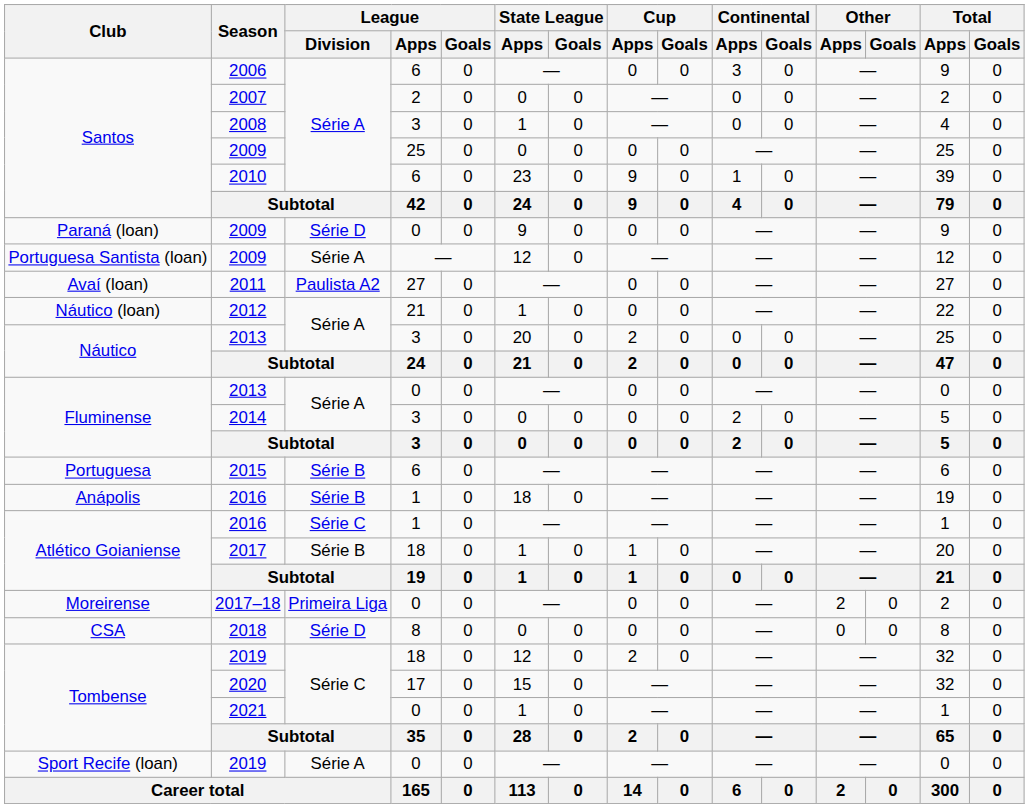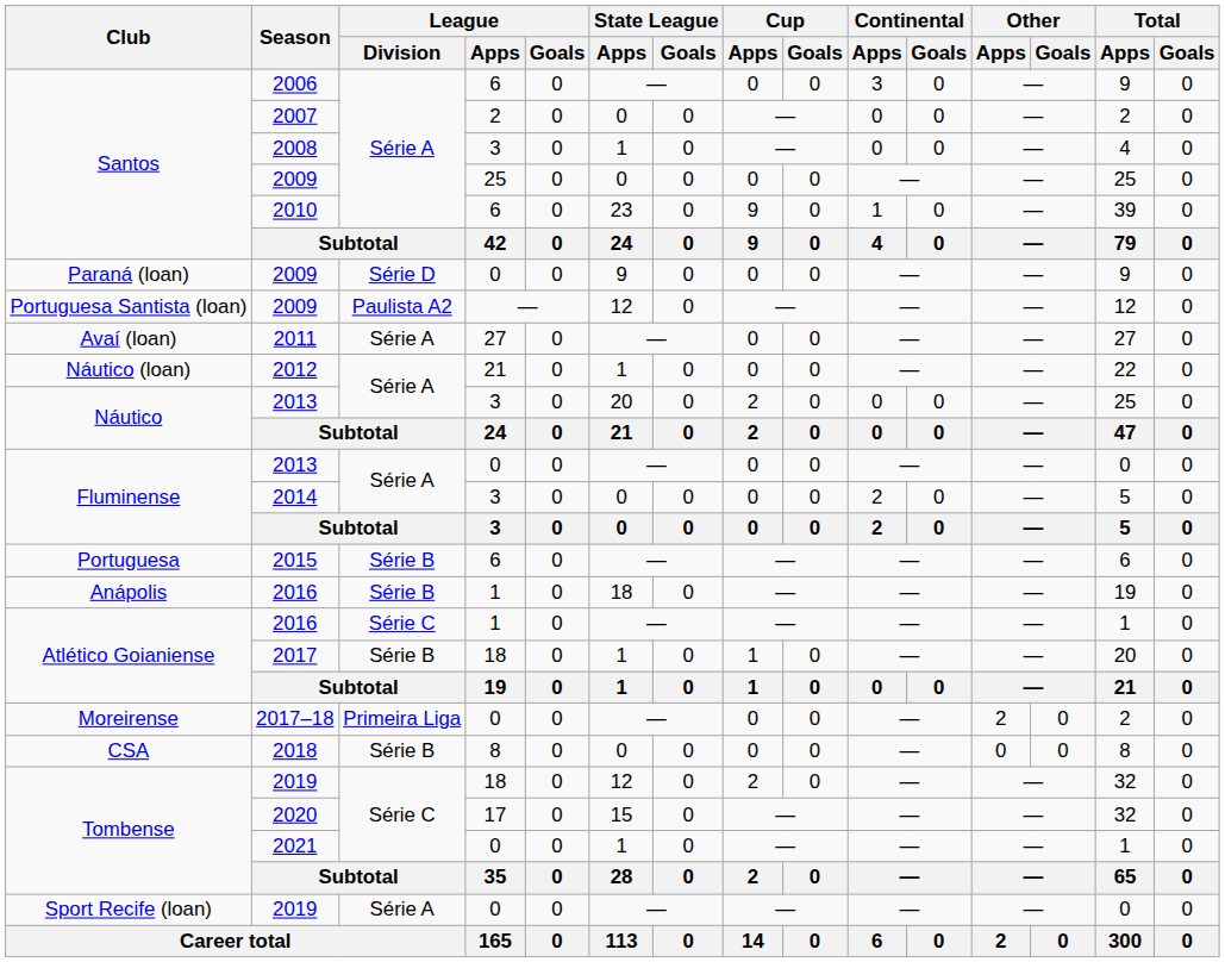 <table class="wikitable" style="text-align: center;">
 <tr>
 <th rowspan=2>Club</th>
 <th rowspan=2>Season</th>
 <th colspan=3>League</th>
 <th colspan=2>State League</th>
 <th colspan=2>Cup</th>
 <th colspan=2>Continental</th>
 <th colspan=2>Other</th>
 <th colspan=2>Total</th>
 </tr>
 <tr>
 <th>Division</th>
 <th>Apps</th>
 <th>Goals</th>
 <th>Apps</th>
 <th>Goals</th>
 <th>Apps</th>
 <th>Goals</th>
 <th>Apps</th>
 <th>Goals</th>
 <th>Apps</th>
 <th>Goals</th>
 <th>Apps</th>
 <th>Goals</th>
 </tr>
 <tr>
 <td rowspan=6 valign="center"><a href='#'>Santos</a></td>
 <td><a href='#'>2006</a></td>
 <td rowspan="5"><a href='#'>Série A</a></td>
 <td>6</td>
 <td>0</td>
 <td colspan=2>—</td>
 <td>0</td>
 <td>0</td>
 <td>3</td>
 <td>0</td>
 <td colspan=2>—</td>
 <td>9</td>
 <td>0</td>
 </tr>
 <tr>
 <td><a href='#'>2007</a></td>
 <td>2</td>
 <td>0</td>
 <td>0</td>
 <td>0</td>
 <td colspan=2>—</td>
 <td>0</td>
 <td>0</td>
 <td colspan=2>—</td>
 <td>2</td>
 <td>0</td>
 </tr>
 <tr>
 <td><a href='#'>2008</a></td>
 <td>3</td>
 <td>0</td>
 <td>1</td>
 <td>0</td>
 <td colspan=2>—</td>
 <td>0</td>
 <td>0</td>
 <td colspan=2>—</td>
 <td>4</td>
 <td>0</td>
 </tr>
 <tr>
 <td><a href='#'>2009</a></td>
 <td>25</td>
 <td>0</td>
 <td>0</td>
 <td>0</td>
 <td>0</td>
 <td>0</td>
 <td colspan=2>—</td>
 <td colspan=2>—</td>
 <td>25</td>
 <td>0</td>
 </tr>
 <tr>
 <td><a href='#'>2010</a></td>
 <td>6</td>
 <td>0</td>
 <td>23</td>
 <td>0</td>
 <td>9</td>
 <td>0</td>
 <td>1</td>
 <td>0</td>
 <td colspan=2>—</td>
 <td>39</td>
 <td>0</td>
 </tr>
 <tr>
 <th colspan=2>Subtotal</th>
 <th>42</th>
 <th>0</th>
 <th>24</th>
 <th>0</th>
 <th>9</th>
 <th>0</th>
 <th>4</th>
 <th>0</th>
 <th colspan=2>—</th>
 <th>79</th>
 <th>0</th>
 </tr>
 <tr>
 <td valign="center"><a href='#'>Paraná</a> (loan)</td>
 <td><a href='#'>2009</a></td>
 <td><a href='#'>Série D</a></td>
 <td>0</td>
 <td>0</td>
 <td>9</td>
 <td>0</td>
 <td>0</td>
 <td>0</td>
 <td colspan=2>—</td>
 <td colspan=2>—</td>
 <td>9</td>
 <td>0</td>
 </tr>
 <tr>
 <td valign="center"><a href='#'>Portuguesa Santista</a> (loan)</td>
 <td><a href='#'>2009</a></td>
-<td>Série A</td>
+<td><a href='#'>Paulista A2</a></td>
 <td colspan=2>—</td>
 <td>12</td>
 <td>0</td>
 <td colspan=2>—</td>
 <td colspan=2>—</td>
 <td colspan=2>—</td>
 <td>12</td>
 <td>0</td>
 </tr>
 <tr>
 <td valign="center"><a href='#'>Avaí</a> (loan)</td>
 <td><a href='#'>2011</a></td>
-<td><a href='#'>Paulista A2</a></td>
+<td>Série A</td>
 <td>27</td>
 <td>0</td>
 <td colspan=2>—</td>
 <td>0</td>
 <td>0</td>
 <td colspan=2>—</td>
 <td colspan=2>—</td>
 <td>27</td>
 <td>0</td>
 </tr>
 <tr>
 <td valign="center"><a href='#'>Náutico</a> (loan)</td>
 <td><a href='#'>2012</a></td>
 <td rowspan="2">Série A</td>
 <td>21</td>
 <td>0</td>
 <td>1</td>
 <td>0</td>
 <td>0</td>
 <td>0</td>
 <td colspan=2>—</td>
 <td colspan=2>—</td>
 <td>22</td>
 <td>0</td>
 </tr>
 <tr>
 <td rowspan=2 valign="center"><a href='#'>Náutico</a></td>
 <td><a href='#'>2013</a></td>
 <td>3</td>
 <td>0</td>
 <td>20</td>
 <td>0</td>
 <td>2</td>
 <td>0</td>
 <td>0</td>
 <td>0</td>
 <td colspan=2>—</td>
 <td>25</td>
 <td>0</td>
 </tr>
 <tr>
 <th colspan=2>Subtotal</th>
 <th>24</th>
 <th>0</th>
 <th>21</th>
 <th>0</th>
 <th>2</th>
 <th>0</th>
 <th>0</th>
 <th>0</th>
 <th colspan=2>—</th>
 <th>47</th>
 <th>0</th>
 </tr>
 <tr>
 <td rowspan=3 valign="center"><a href='#'>Fluminense</a></td>
 <td><a href='#'>2013</a></td>
 <td rowspan=2>Série A</td>
 <td>0</td>
 <td>0</td>
 <td colspan=2>—</td>
 <td>0</td>
 <td>0</td>
 <td colspan=2>—</td>
 <td colspan=2>—</td>
 <td>0</td>
 <td>0</td>
 </tr>
 <tr>
 <td><a href='#'>2014</a></td>
 <td>3</td>
 <td>0</td>
 <td>0</td>
 <td>0</td>
 <td>0</td>
 <td>0</td>
 <td>2</td>
 <td>0</td>
 <td colspan=2>—</td>
 <td>5</td>
 <td>0</td>
 </tr>
 <tr>
 <th colspan=2>Subtotal</th>
 <th>3</th>
 <th>0</th>
 <th>0</th>
 <th>0</th>
 <th>0</th>
 <th>0</th>
 <th>2</th>
 <th>0</th>
 <th colspan=2>—</th>
 <th>5</th>
 <th>0</th>
 </tr>
 <tr>
 <td valign="center"><a href='#'>Portuguesa</a></td>
 <td><a href='#'>2015</a></td>
 <td><a href='#'>Série B</a></td>
 <td>6</td>
 <td>0</td>
 <td colspan=2>—</td>
 <td colspan=2>—</td>
 <td colspan=2>—</td>
 <td colspan=2>—</td>
 <td>6</td>
 <td>0</td>
 </tr>
 <tr>
 <td valign="center"><a href='#'>Anápolis</a></td>
 <td><a href='#'>2016</a></td>
 <td><a href='#'>Série B</a></td>
 <td>1</td>
 <td>0</td>
 <td>18</td>
 <td>0</td>
 <td colspan=2>—</td>
 <td colspan=2>—</td>
 <td colspan=2>—</td>
 <td>19</td>
 <td>0</td>
 </tr>
 <tr>
 <td rowspan=3 valign="center"><a href='#'>Atlético Goianiense</a></td>
 <td><a href='#'>2016</a></td>
 <td><a href='#'>Série C</a></td>
 <td>1</td>
 <td>0</td>
 <td colspan=2>—</td>
 <td colspan=2>—</td>
 <td colspan=2>—</td>
 <td colspan=2>—</td>
 <td>1</td>
 <td>0</td>
 </tr>
 <tr>
 <td><a href='#'>2017</a></td>
 <td>Série B</td>
 <td>18</td>
 <td>0</td>
 <td>1</td>
 <td>0</td>
 <td>1</td>
 <td>0</td>
 <td colspan=2>—</td>
 <td colspan=2>—</td>
 <td>20</td>
 <td>0</td>
 </tr>
 <tr>
 <th colspan=2>Subtotal</th>
 <th>19</th>
 <th>0</th>
 <th>1</th>
 <th>0</th>
 <th>1</th>
 <th>0</th>
 <th>0</th>
 <th>0</th>
 <th colspan=2>—</th>
 <th>21</th>
 <th>0</th>
 </tr>
 <tr>
 <td valign="center"><a href='#'>Moreirense</a></td>
 <td><a href='#'>2017–18</a></td>
 <td><a href='#'>Primeira Liga</a></td>
 <td>0</td>
 <td>0</td>
 <td colspan=2>—</td>
 <td>0</td>
 <td>0</td>
 <td colspan=2>—</td>
 <td>2</td>
 <td>0</td>
 <td>2</td>
 <td>0</td>
 </tr>
 <tr>
 <td valign="center"><a href='#'>CSA</a></td>
 <td><a href='#'>2018</a></td>
-<td><a href='#'>Série D</a></td>
+<td>Série B</td>
 <td>8</td>
 <td>0</td>
 <td>0</td>
 <td>0</td>
 <td>0</td>
 <td>0</td>
 <td colspan=2>—</td>
 <td>0</td>
 <td>0</td>
 <td>8</td>
 <td>0</td>
 </tr>
 <tr>
 <td rowspan="4" valign="center"><a href='#'>Tombense</a></td>
 <td><a href='#'>2019</a></td>
 <td rowspan="3">Série C</td>
 <td>18</td>
 <td>0</td>
 <td>12</td>
 <td>0</td>
 <td>2</td>
 <td>0</td>
 <td colspan=2>—</td>
 <td colspan=2>—</td>
 <td>32</td>
 <td>0</td>
 </tr>
 <tr>
 <td><a href='#'>2020</a></td>
 <td>17</td>
 <td>0</td>
 <td>15</td>
 <td>0</td>
 <td colspan=2>—</td>
 <td colspan=2>—</td>
 <td colspan=2>—</td>
 <td>32</td>
 <td>0</td>
 </tr>
 <tr>
 <td><a href='#'>2021</a></td>
 <td>0</td>
 <td>0</td>
 <td>1</td>
 <td>0</td>
 <td colspan=2>—</td>
 <td colspan=2>—</td>
 <td colspan=2>—</td>
 <td>1</td>
 <td>0</td>
 </tr>
 <tr>
 <th colspan=2>Subtotal</th>
 <th>35</th>
 <th>0</th>
 <th>28</th>
 <th>0</th>
 <th>2</th>
 <th>0</th>
 <th colspan=2>—</th>
 <th colspan=2>—</th>
 <th>65</th>
 <th>0</th>
 </tr>
 <tr>
 <td valign="center"><a href='#'>Sport Recife</a> (loan)</td>
 <td><a href='#'>2019</a></td>
 <td>Série A</td>
 <td>0</td>
 <td>0</td>
 <td colspan=2>—</td>
 <td colspan=2>—</td>
 <td colspan=2>—</td>
 <td colspan=2>—</td>
 <td>0</td>
 <td>0</td>
 </tr>
 <tr>
 <th colspan=3>Career total</th>
 <th>165</th>
 <th>0</th>
 <th>113</th>
 <th>0</th>
 <th>14</th>
 <th>0</th>
 <th>6</th>
 <th>0</th>
 <th>2</th>
 <th>0</th>
 <th>300</th>
 <th>0</th>
 </tr>
 </table>
